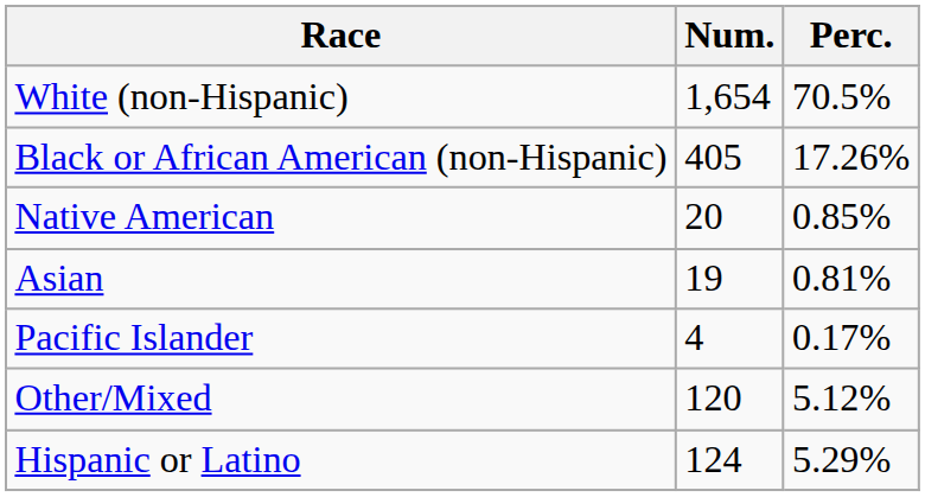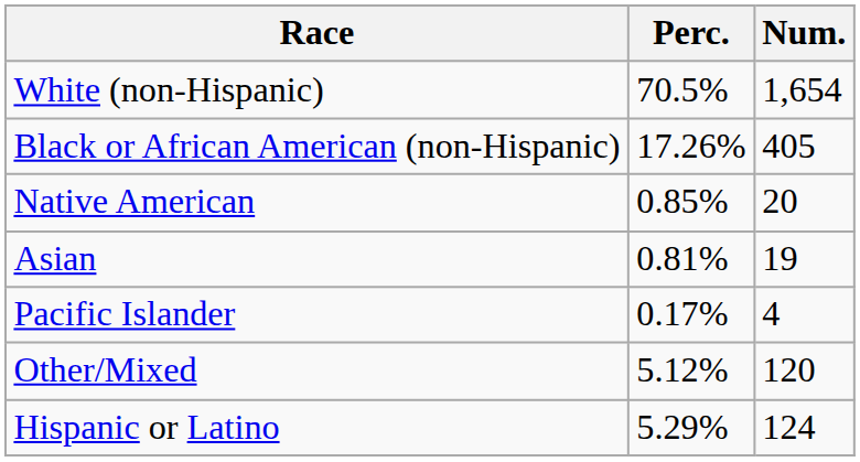 <table class="wikitable">
 <tr>
 <th>Race</th>
+<th>Perc.</th>
 <th>Num.</th>
-<th>Perc.</th>
 </tr>
 <tr>
 <td><a href='#'>White</a> (non-Hispanic)</td>
+<td>70.5%</td>
 <td>1,654</td>
-<td>70.5%</td>
 </tr>
 <tr>
 <td><a href='#'>Black or African American</a> (non-Hispanic)</td>
+<td>17.26%</td>
 <td>405</td>
-<td>17.26%</td>
 </tr>
 <tr>
 <td><a href='#'>Native American</a></td>
+<td>0.85%</td>
 <td>20</td>
-<td>0.85%</td>
 </tr>
 <tr>
 <td><a href='#'>Asian</a></td>
+<td>0.81%</td>
 <td>19</td>
-<td>0.81%</td>
 </tr>
 <tr>
 <td><a href='#'>Pacific Islander</a></td>
+<td>0.17%</td>
 <td>4</td>
-<td>0.17%</td>
 </tr>
 <tr>
 <td><a href='#'>Other/Mixed</a></td>
+<td>5.12%</td>
 <td>120</td>
-<td>5.12%</td>
 </tr>
 <tr>
 <td><a href='#'>Hispanic</a> or <a href='#'>Latino</a></td>
+<td>5.29%</td>
 <td>124</td>
-<td>5.29%</td>
 </tr>
 </table>
